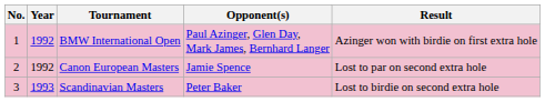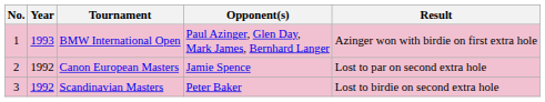 <table class="wikitable" style="font-size:95%;">
 <tr>
 <th>No.</th>
 <th>Year</th>
 <th>Tournament</th>
 <th>Opponent(s)</th>
 <th>Result</th>
 </tr>
 <tr style="background:#F2C1D1;">
 <td align=center>1</td>
-<td><a href='#'>1992</a></td>
+<td><a href='#'>1993</a></td>
 <td><a href='#'>BMW International Open</a></td>
 <td> <a href='#'>Paul Azinger</a>,  <a href='#'>Glen Day</a>,<br> <a href='#'>Mark James</a>,  <a href='#'>Bernhard Langer</a></td>
 <td>Azinger won with birdie on first extra hole</td>
 </tr>
 <tr style="background:#F2C1D1;">
 <td align=center>2</td>
 <td>1992</td>
 <td><a href='#'>Canon European Masters</a></td>
 <td> <a href='#'>Jamie Spence</a></td>
 <td>Lost to par on second extra hole</td>
 </tr>
 <tr style="background:#F2C1D1;">
 <td align=center>3</td>
-<td><a href='#'>1993</a></td>
+<td><a href='#'>1992</a></td>
 <td><a href='#'>Scandinavian Masters</a></td>
 <td> <a href='#'>Peter Baker</a></td>
 <td>Lost to birdie on second extra hole</td>
 </tr>
 </table>
